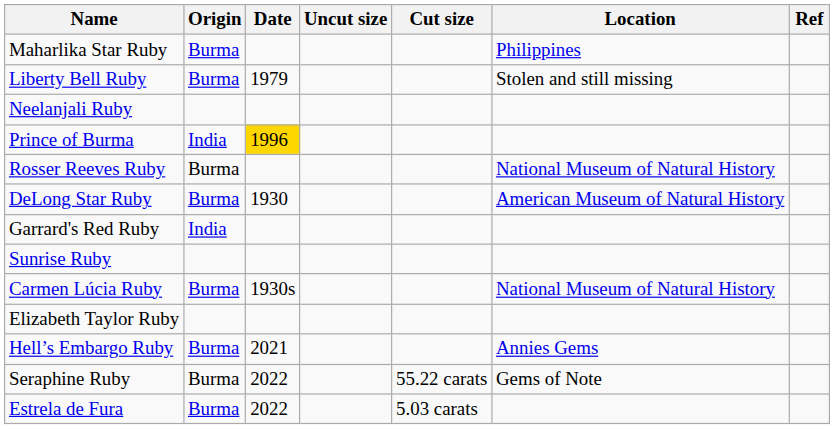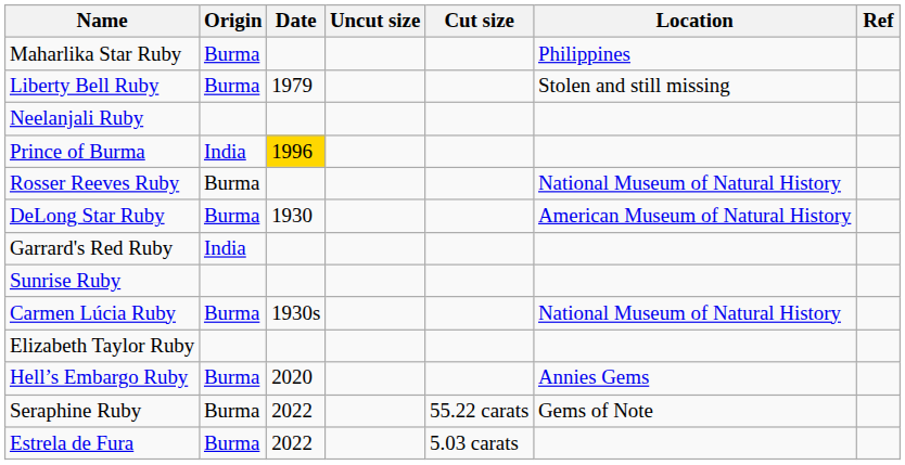 <table class="wikitable sortable">
 <tr>
 <th scope="col">Name</th>
 <th scope="col">Origin</th>
 <th>Date</th>
 <th scope="col" data-sort-type="number">Uncut size</th>
 <th>Cut size</th>
 <th scope="col">Location</th>
 <th style="width:5%;" class="unsortable">Ref</th>
 </tr>
 <tr>
 <td>Maharlika Star Ruby</td>
 <td><a href='#'>Burma</a></td>
 <td></td>
 <td></td>
 <td></td>
 <td><a href='#'>Philippines</a></td>
 <td></td>
 </tr>
 <tr>
 <td><a href='#'>Liberty Bell Ruby</a></td>
 <td><a href='#'>Burma</a></td>
 <td>1979  </td>
 <td></td>
 <td></td>
 <td>Stolen and still missing</td>
 <td></td>
 </tr>
 <tr>
 <td><a href='#'>Neelanjali Ruby</a></td>
 <td></td>
 <td></td>
 <td></td>
 <td></td>
 <td></td>
 <td></td>
 </tr>
 <tr>
 <td><a href='#'>Prince of Burma</a></td>
 <td><a href='#'>India</a></td>
 <td style="background: gold;">1996</td>
 <td></td>
 <td></td>
 <td></td>
 <td></td>
 </tr>
 <tr>
 <td><a href='#'>Rosser Reeves Ruby</a></td>
 <td>Burma</td>
 <td></td>
 <td></td>
 <td></td>
 <td><a href='#'>National Museum of Natural History</a></td>
 <td></td>
 </tr>
 <tr>
 <td><a href='#'>DeLong Star Ruby</a></td>
 <td><a href='#'>Burma</a></td>
 <td>1930</td>
 <td></td>
 <td></td>
 <td><a href='#'>American Museum of Natural History</a></td>
 <td></td>
 </tr>
 <tr>
 <td>Garrard's Red Ruby</td>
 <td><a href='#'>India</a></td>
 <td></td>
 <td></td>
 <td></td>
 <td></td>
 <td></td>
 </tr>
 <tr>
 <td><a href='#'>Sunrise Ruby</a></td>
 <td></td>
 <td></td>
 <td></td>
 <td></td>
 <td></td>
 <td></td>
 </tr>
 <tr>
 <td><a href='#'>Carmen Lúcia Ruby</a></td>
 <td><a href='#'>Burma</a></td>
 <td>1930s</td>
 <td></td>
 <td></td>
 <td><a href='#'>National Museum of Natural History</a></td>
 <td></td>
 </tr>
 <tr>
 <td>Elizabeth Taylor Ruby</td>
 <td></td>
 <td></td>
 <td></td>
 <td></td>
 <td></td>
 <td></td>
 </tr>
 <tr>
 <td><a href='#'>Hell’s Embargo Ruby</a></td>
 <td><a href='#'>Burma</a></td>
-<td>2021</td>
+<td>2020</td>
 <td></td>
 <td></td>
 <td><a href='#'>Annies Gems</a></td>
 <td></td>
 </tr>
 <tr>
 <td>Seraphine Ruby</td>
 <td>Burma</td>
 <td>2022</td>
 <td></td>
 <td>55.22 carats</td>
 <td>Gems of Note</td>
 <td></td>
 </tr>
 <tr>
 <td><a href='#'>Estrela de Fura</a></td>
 <td><a href='#'>Burma</a></td>
 <td>2022</td>
 <td></td>
 <td>5.03 carats</td>
 <td></td>
 <td></td>
 </tr>
 </table>
